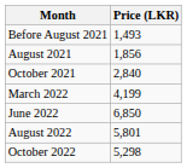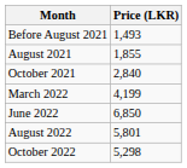 <table class="wikitable">
 <tr>
 <th>Month</th>
 <th>Price (LKR)</th>
 </tr>
 <tr>
 <td>Before August 2021</td>
 <td>1,493</td>
 </tr>
 <tr>
 <td>August 2021</td>
-<td>1,856</td>
+<td>1,855</td>
 </tr>
 <tr>
 <td>October 2021</td>
 <td>2,840</td>
 </tr>
 <tr>
 <td>March 2022</td>
 <td>4,199</td>
 </tr>
 <tr>
 <td>June 2022</td>
 <td>6,850</td>
 </tr>
 <tr>
 <td>August 2022</td>
 <td>5,801</td>
 </tr>
 <tr>
 <td>October 2022</td>
 <td>5,298</td>
 </tr>
 </table>
